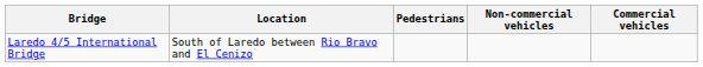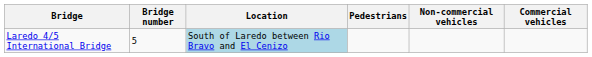 <table class="wikitable">
 <tr>
 <th>Bridge</th>
+<th>Bridge number</th>
 <th>Location</th>
 <th>Pedestrians</th>
 <th>Non-commercial vehicles</th>
 <th>Commercial vehicles</th>
 </tr>
 <tr>
 <td><a href='#'>Laredo 4/5 International Bridge</a></td>
-<td>South of Laredo between <a href='#'>Rio Bravo</a> and <a href='#'>El Cenizo</a></td>
+<td>5</td>
+<td style="background: lightblue;">South of Laredo between <a href='#'>Rio Bravo</a> and <a href='#'>El Cenizo</a></td>
 <td></td>
 <td></td>
 <td></td>
 </tr>
 </table>
